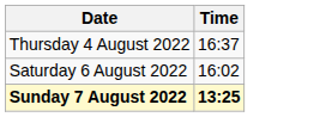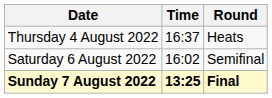 <table class="wikitable">
 <tr>
 <th>Date</th>
 <th>Time</th>
+<th>Round</th>
 </tr>
 <tr>
 <td>Thursday 4 August 2022</td>
 <td>16:37</td>
+<td>Heats</td>
 </tr>
 <tr>
 <td>Saturday 6 August 2022</td>
 <td>16:02</td>
+<td>Semifinal</td>
 </tr>
 <tr>
 <td style=background:lemonchiffon><strong>Sunday 7 August 2022</strong></td>
 <td style=background:lemonchiffon><strong>13:25</strong></td>
+<td style=background:lemonchiffon><strong>Final</strong></td>
 </tr>
 </table>
